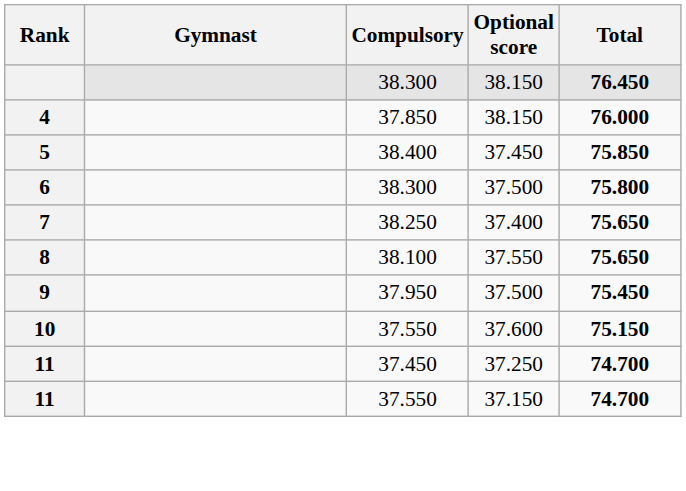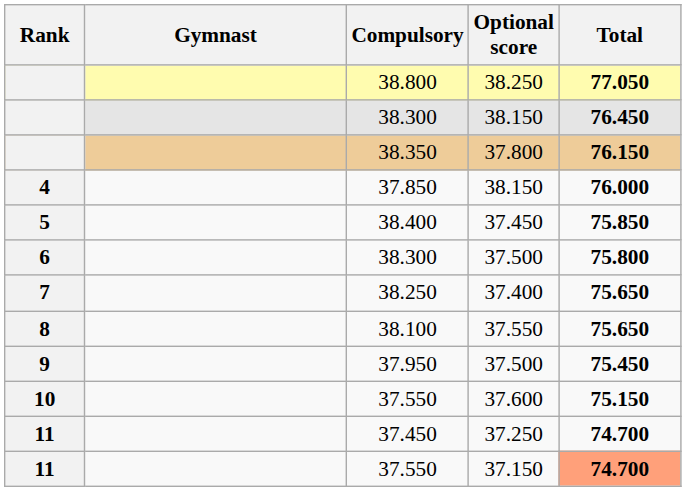 <table class="wikitable sortable" style="text-align:center; font-size:95%">
 <tr>
 <th scope="col" style="width:50px;">Rank</th>
 <th scope="col" style="width:180px;">Gymnast</th>
 <th scope="col" style="width:50px;">Compulsory</th>
 <th scope="col" style="width:50px;">Optional score</th>
 <th scope="col" style="width:80px;">Total</th>
 </tr>
+<tr style="background:#fffcaf;">
+<th scope=row style="text-align:center"></th>
+<td style="text-align:left;"></td>
+<td>38.800</td>
+<td>38.250</td>
+<td><strong>77.050</strong></td>
+</tr>
 <tr style="background:#e5e5e5;">
 <th scope=row style="text-align:center"></th>
 <td style="text-align:left;"></td>
 <td>38.300</td>
 <td>38.150</td>
 <td><strong>76.450</strong></td>
+</tr>
+<tr style="background:#ec9;">
+<th scope=row style="text-align:center"></th>
+<td style="text-align:left;"></td>
+<td>38.350</td>
+<td>37.800</td>
+<td><strong>76.150</strong></td>
 </tr>
 <tr>
 <th scope=row style="text-align:center">4</th>
 <td style="text-align:left;"></td>
 <td>37.850</td>
 <td>38.150</td>
 <td><strong>76.000</strong></td>
 </tr>
 <tr>
 <th scope=row style="text-align:center">5</th>
 <td style="text-align:left;"></td>
 <td>38.400</td>
 <td>37.450</td>
 <td><strong>75.850</strong></td>
 </tr>
 <tr>
 <th scope=row style="text-align:center">6</th>
 <td style="text-align:left;"></td>
 <td>38.300</td>
 <td>37.500</td>
 <td><strong>75.800</strong></td>
 </tr>
 <tr>
 <th scope=row style="text-align:center">7</th>
 <td style="text-align:left;"></td>
 <td>38.250</td>
 <td>37.400</td>
 <td><strong>75.650</strong></td>
 </tr>
 <tr>
 <th scope=row style="text-align:center">8</th>
 <td style="text-align:left;"></td>
 <td>38.100</td>
 <td>37.550</td>
 <td><strong>75.650</strong></td>
 </tr>
 <tr>
 <th scope=row style="text-align:center">9</th>
 <td style="text-align:left;"></td>
 <td>37.950</td>
 <td>37.500</td>
 <td><strong>75.450</strong></td>
 </tr>
 <tr>
 <th scope=row style="text-align:center">10</th>
 <td style="text-align:left;"></td>
 <td>37.550</td>
 <td>37.600</td>
 <td><strong>75.150</strong></td>
 </tr>
 <tr>
 <th scope=row style="text-align:center">11</th>
 <td style="text-align:left;"></td>
 <td>37.450</td>
 <td>37.250</td>
 <td><strong>74.700</strong></td>
 </tr>
 <tr>
 <th scope=row style="text-align:center">11</th>
 <td style="text-align:left;"></td>
 <td>37.550</td>
 <td>37.150</td>
-<td><strong>74.700</strong></td>
+<td style="background: lightsalmon;"><strong>74.700</strong></td>
 </tr>
 </table>
